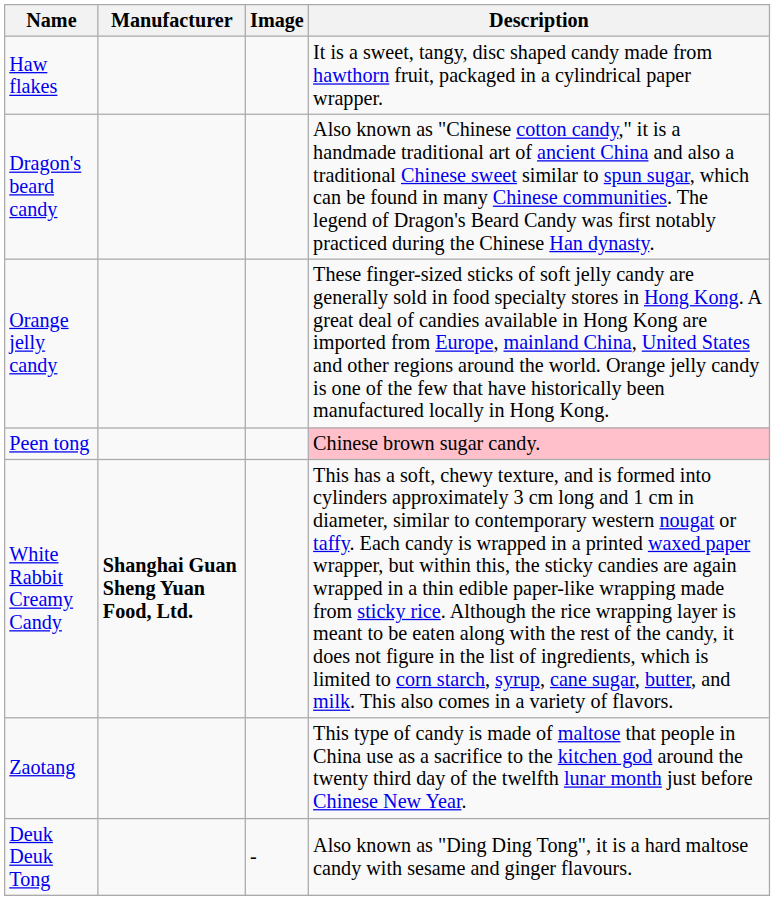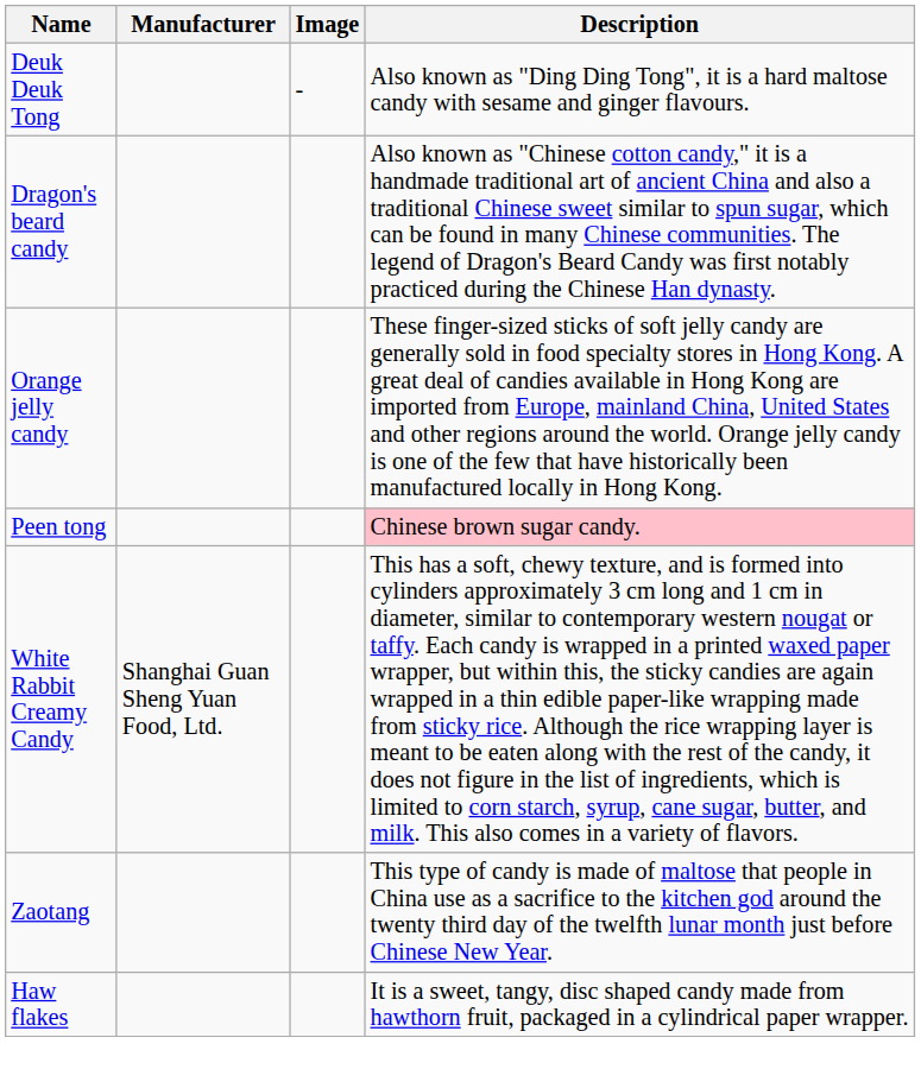 <table class="wikitable sortable">
 <tr>
 <th>Name</th>
 <th>Manufacturer</th>
 <th class="unsortable">Image</th>
 <th>Description</th>
 </tr>
 <tr>
-<td><a href='#'>Haw flakes</a></td>
+<td><a href='#'>Deuk Deuk Tong</a></td>
 <td></td>
-<td></td>
-<td>It is a sweet, tangy, disc shaped candy made from <a href='#'>hawthorn</a> fruit, packaged in a cylindrical paper wrapper.</td>
+<td>-</td>
+<td>Also known as "Ding Ding Tong", it is a hard maltose candy with sesame and ginger flavours.</td>
 </tr>
 <tr>
 <td><a href='#'>Dragon's beard candy</a></td>
 <td></td>
 <td></td>
 <td>Also known as "Chinese <a href='#'>cotton candy</a>," it is a handmade traditional art of <a href='#'>ancient China</a> and also a traditional <a href='#'>Chinese sweet</a> similar to <a href='#'>spun sugar</a>, which can be found in many <a href='#'>Chinese communities</a>. The legend of Dragon's Beard Candy was first notably practiced during the Chinese <a href='#'>Han dynasty</a>.</td>
 </tr>
 <tr>
 <td><a href='#'>Orange jelly candy</a></td>
 <td></td>
 <td></td>
 <td>These finger-sized sticks of soft jelly candy are generally sold in food specialty stores in <a href='#'>Hong Kong</a>. A great deal of candies available in Hong Kong are imported from <a href='#'>Europe</a>, <a href='#'>mainland China</a>, <a href='#'>United States</a> and other regions around the world. Orange jelly candy is one of the few that have historically been manufactured locally in Hong Kong.</td>
 </tr>
 <tr>
 <td><a href='#'>Peen tong</a></td>
 <td></td>
 <td></td>
 <td style="background: pink;">Chinese brown sugar candy.</td>
 </tr>
 <tr>
 <td><a href='#'>White Rabbit Creamy Candy</a></td>
-<td><strong>Shanghai Guan Sheng Yuan Food, Ltd.</strong></td>
+<td>Shanghai Guan Sheng Yuan Food, Ltd.</td>
 <td></td>
 <td>This has a soft,  chewy texture, and is formed into cylinders approximately 3 cm long and 1 cm in diameter, similar to contemporary western <a href='#'>nougat</a> or <a href='#'>taffy</a>. Each candy is wrapped in a printed <a href='#'>waxed paper</a> wrapper, but within this, the sticky candies are again wrapped in a thin edible paper-like wrapping made from <a href='#'>sticky rice</a>. Although the rice wrapping layer is meant to be eaten along with the rest of the candy, it does not figure in the list of ingredients, which is limited to <a href='#'>corn starch</a>, <a href='#'>syrup</a>, <a href='#'>cane sugar</a>, <a href='#'>butter</a>, and <a href='#'>milk</a>. This also comes in a variety of flavors.</td>
 </tr>
 <tr>
 <td><a href='#'>Zaotang</a></td>
 <td></td>
 <td></td>
 <td>This type of candy is made of <a href='#'>maltose</a> that people in China use as a sacrifice to the <a href='#'>kitchen god</a> around the twenty third day of the twelfth <a href='#'>lunar month</a> just before <a href='#'>Chinese New Year</a>.</td>
 </tr>
 <tr>
-<td><a href='#'>Deuk Deuk Tong</a></td>
+<td><a href='#'>Haw flakes</a></td>
 <td></td>
-<td>-</td>
-<td>Also known as "Ding Ding Tong", it is a hard maltose candy with sesame and ginger flavours.</td>
+<td></td>
+<td>It is a sweet, tangy, disc shaped candy made from <a href='#'>hawthorn</a> fruit, packaged in a cylindrical paper wrapper.</td>
 </tr>
 <tr>
 </tr>
 </table>
